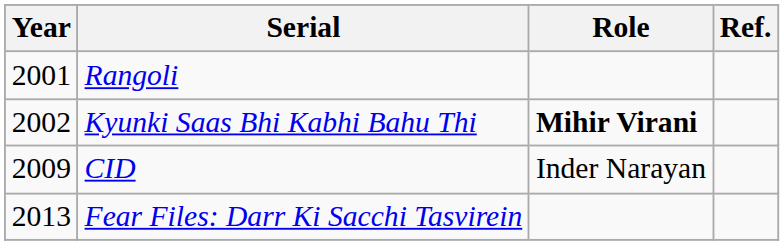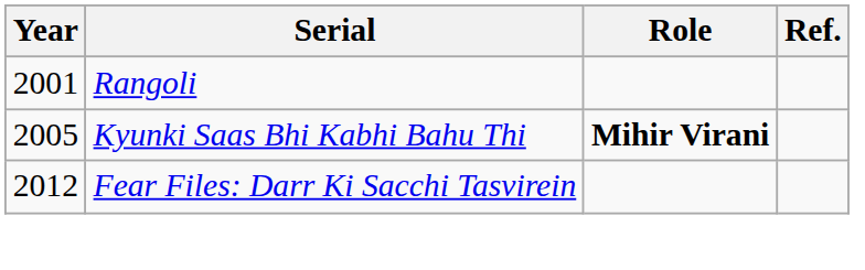 <table class="wikitable sortable">
 <tr>
 <th>Year</th>
 <th>Serial</th>
 <th>Role</th>
 <th>Ref.</th>
 </tr>
 <tr>
 <td>2001</td>
 <td><em><a href='#'>Rangoli</a></em></td>
 <td></td>
 <td></td>
 </tr>
 <tr>
-<td>2002</td>
+<td>2005</td>
 <td><em><a href='#'>Kyunki Saas Bhi Kabhi Bahu Thi</a></em></td>
 <td><strong>Mihir Virani</strong></td>
 <td></td>
 </tr>
 <tr>
-<td>2009</td>
-<td><em><a href='#'>CID</a></em></td>
-<td>Inder Narayan</td>
-<td></td>
-</tr>
-<tr>
-<td>2013</td>
+<td>2012</td>
 <td><em><a href='#'>Fear Files: Darr Ki Sacchi Tasvirein</a></em></td>
 <td></td>
 <td></td>
 </tr>
 </table>
